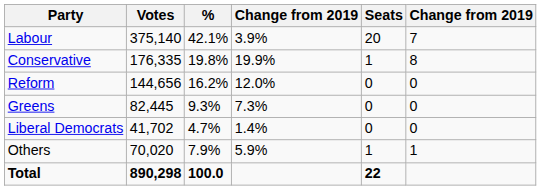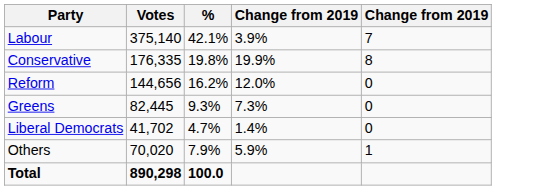 <table class="wikitable">
 <tr>
 <th>Party</th>
 <th>Votes</th>
 <th>%</th>
 <th>Change from 2019</th>
-<th>Seats</th>
 <th>Change from 2019</th>
 </tr>
 <tr>
 <td><a href='#'>Labour</a></td>
 <td>375,140</td>
 <td>42.1%</td>
 <td>3.9%</td>
-<td>20</td>
 <td>7</td>
 </tr>
 <tr>
 <td><a href='#'>Conservative</a></td>
 <td>176,335</td>
 <td>19.8%</td>
 <td>19.9%</td>
-<td>1</td>
 <td>8</td>
 </tr>
 <tr>
 <td><a href='#'>Reform</a></td>
 <td>144,656</td>
 <td>16.2%</td>
 <td>12.0%</td>
 <td>0</td>
-<td>0</td>
 </tr>
 <tr>
 <td><a href='#'>Greens</a></td>
 <td>82,445</td>
 <td>9.3%</td>
 <td>7.3%</td>
-<td>0</td>
 <td>0</td>
 </tr>
 <tr>
 <td><a href='#'>Liberal Democrats</a></td>
 <td>41,702</td>
 <td>4.7%</td>
 <td>1.4%</td>
 <td>0</td>
-<td>0</td>
 </tr>
 <tr>
 <td>Others</td>
 <td>70,020</td>
 <td>7.9%</td>
 <td>5.9%</td>
 <td>1</td>
-<td>1</td>
 </tr>
 <tr>
 <td><strong>Total</strong></td>
 <td><strong>890,298</strong></td>
 <td><strong>100.0</strong></td>
 <td></td>
-<td><strong>22</strong></td>
 <td></td>
 </tr>
 </table>
